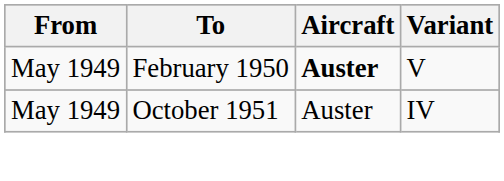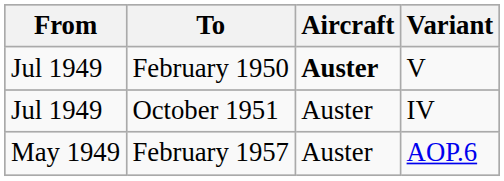 <table class="wikitable">
 <tr>
 <th>From</th>
 <th>To</th>
 <th>Aircraft</th>
 <th>Variant</th>
 </tr>
 <tr>
-<td>May 1949</td>
+<td>Jul 1949</td>
 <td>February 1950</td>
 <td><strong>Auster</strong></td>
 <td>V</td>
 </tr>
 <tr>
-<td>May 1949</td>
+<td>Jul 1949</td>
 <td>October 1951</td>
 <td>Auster</td>
 <td>IV</td>
 </tr>
+<tr>
+<td>May 1949</td>
+<td>February 1957</td>
+<td>Auster</td>
+<td><a href='#'>AOP.6</a></td>
+</tr>
 </table>
